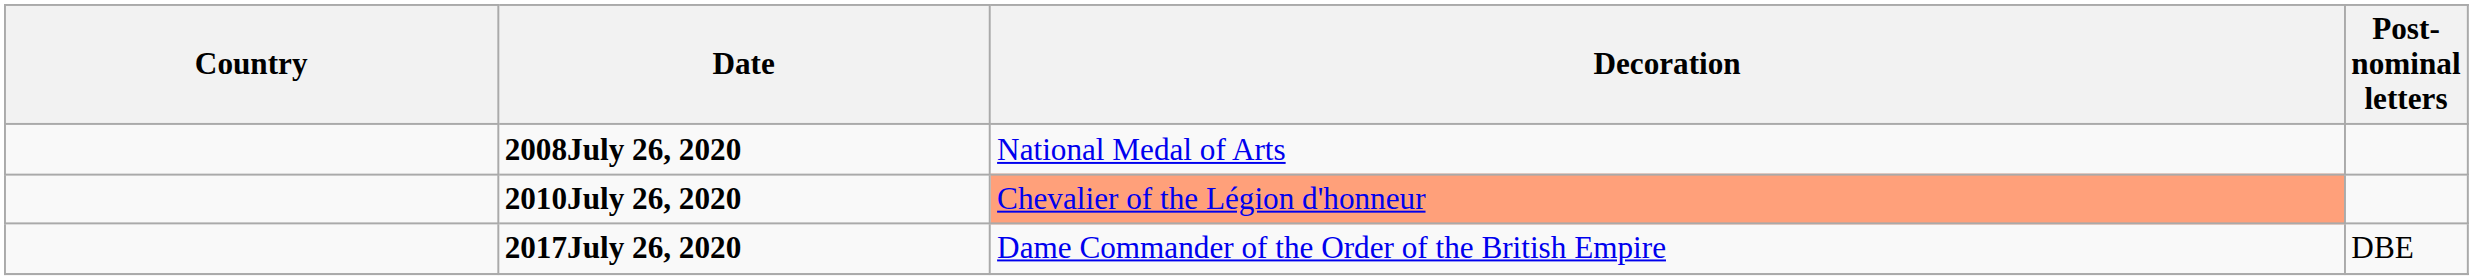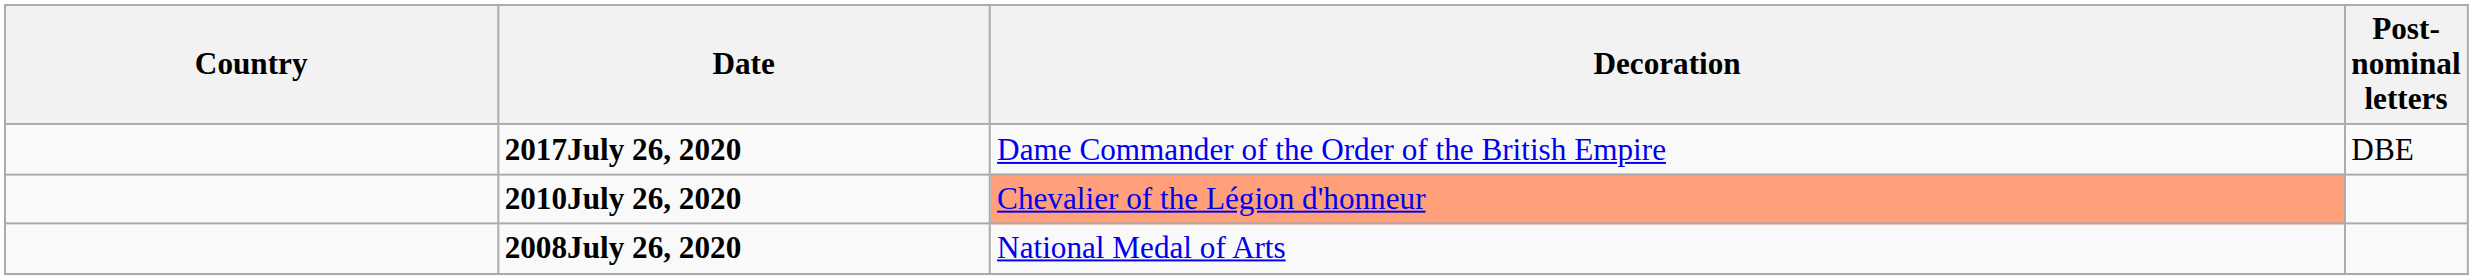 <table class="wikitable" style="width:100%;">
 <tr>
 <th style="width:20%;">Country</th>
 <th style="width:20%;">Date</th>
 <th style="width:55%;">Decoration</th>
 <th style="width:5%;">Post-nominal letters</th>
 </tr>
 <tr>
 <td></td>
-<td><strong>2008July 26, 2020</strong></td>
-<td><a href='#'>National Medal of Arts</a></td>
-<td></td>
+<td><strong>2017July 26, 2020</strong></td>
+<td><a href='#'>Dame Commander of the Order of the British Empire</a></td>
+<td>DBE</td>
 </tr>
 <tr>
 <td></td>
 <td><strong>2010July 26, 2020</strong></td>
 <td style="background: lightsalmon;"><a href='#'>Chevalier of the Légion d'honneur</a></td>
 <td></td>
 </tr>
 <tr>
 <td></td>
-<td><strong>2017July 26, 2020</strong></td>
-<td><a href='#'>Dame Commander of the Order of the British Empire</a></td>
-<td>DBE</td>
+<td><strong>2008July 26, 2020</strong></td>
+<td><a href='#'>National Medal of Arts</a></td>
+<td></td>
 </tr>
 <tr>
 </tr>
 </table>
